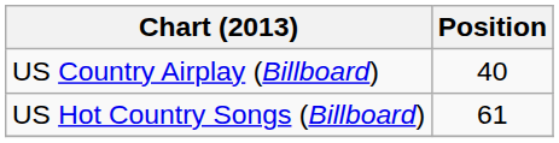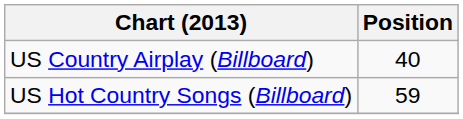 <table class="wikitable sortable">
 <tr>
 <th scope="col">Chart (2013)</th>
 <th scope="col">Position</th>
 </tr>
 <tr>
 <td>US <a href='#'>Country Airplay</a> (<em><a href='#'>Billboard</a></em>)</td>
 <td align="center">40</td>
 </tr>
 <tr>
 <td>US <a href='#'>Hot Country Songs</a> (<em><a href='#'>Billboard</a></em>)</td>
-<td align="center">61</td>
+<td align="center">59</td>
 </tr>
 <tr>
 </tr>
 </table>
